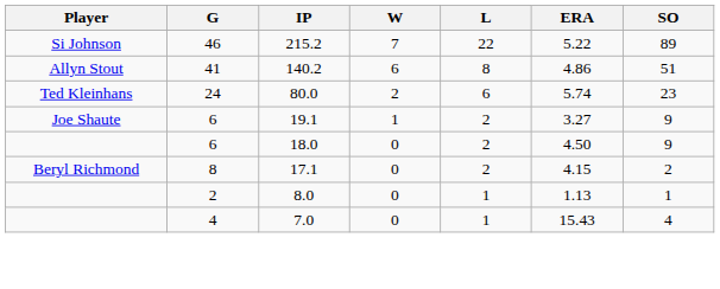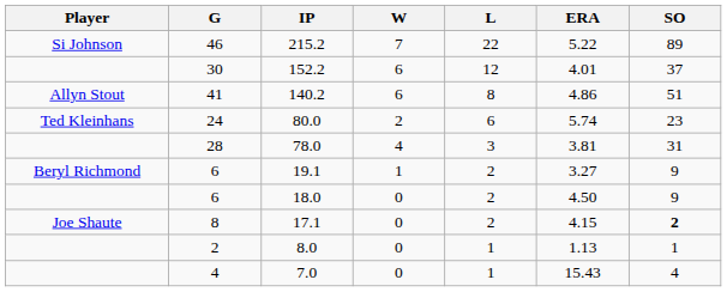 <table class="wikitable sortable">
 <tr>
 <th bgcolor="#DDDDFF" width="16%">Player</th>
 <th bgcolor="#DDDDFF" width="9%">G</th>
 <th bgcolor="#DDDDFF" width="9%">IP</th>
 <th bgcolor="#DDDDFF" width="9%">W</th>
 <th bgcolor="#DDDDFF" width="9%">L</th>
 <th bgcolor="#DDDDFF" width="9%">ERA</th>
 <th bgcolor="#DDDDFF" width="9%">SO</th>
 </tr>
 <tr align="center">
 <td><a href='#'>Si Johnson</a></td>
 <td>46</td>
 <td>215.2</td>
 <td>7</td>
 <td>22</td>
 <td>5.22</td>
 <td>89</td>
 </tr>
 <tr align="center">
+<td></td>
+<td>30</td>
+<td>152.2</td>
+<td>6</td>
+<td>12</td>
+<td>4.01</td>
+<td>37</td>
+</tr>
+<tr align="center">
 <td><a href='#'>Allyn Stout</a></td>
 <td>41</td>
 <td>140.2</td>
 <td>6</td>
 <td>8</td>
 <td>4.86</td>
 <td>51</td>
 </tr>
 <tr align="center">
 <td><a href='#'>Ted Kleinhans</a></td>
 <td>24</td>
 <td>80.0</td>
 <td>2</td>
 <td>6</td>
 <td>5.74</td>
 <td>23</td>
 </tr>
 <tr align="center">
-<td><a href='#'>Joe Shaute</a></td>
+<td></td>
+<td>28</td>
+<td>78.0</td>
+<td>4</td>
+<td>3</td>
+<td>3.81</td>
+<td>31</td>
+</tr>
+<tr align="center">
+<td><a href='#'>Beryl Richmond</a></td>
 <td>6</td>
 <td>19.1</td>
 <td>1</td>
 <td>2</td>
 <td>3.27</td>
 <td>9</td>
 </tr>
 <tr align="center">
 <td></td>
 <td>6</td>
 <td>18.0</td>
 <td>0</td>
 <td>2</td>
 <td>4.50</td>
 <td>9</td>
 </tr>
 <tr align="center">
-<td><a href='#'>Beryl Richmond</a></td>
+<td><a href='#'>Joe Shaute</a></td>
 <td>8</td>
 <td>17.1</td>
 <td>0</td>
 <td>2</td>
 <td>4.15</td>
-<td>2</td>
+<td><strong>2</strong></td>
 </tr>
 <tr align="center">
 <td></td>
 <td>2</td>
 <td>8.0</td>
 <td>0</td>
 <td>1</td>
 <td>1.13</td>
 <td>1</td>
 </tr>
 <tr align="center">
 <td></td>
 <td>4</td>
 <td>7.0</td>
 <td>0</td>
 <td>1</td>
 <td>15.43</td>
 <td>4</td>
 </tr>
 </table>
